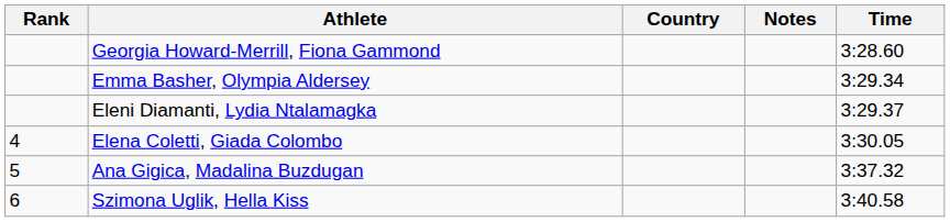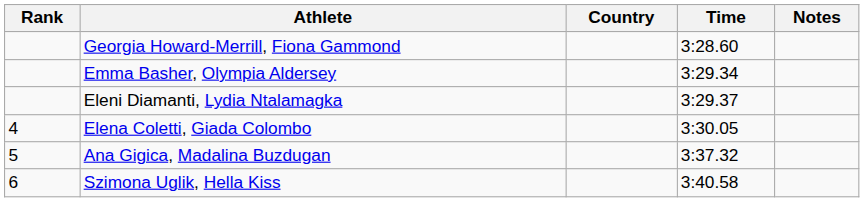 <table class="wikitable" width=50%>
 <tr>
 <th>Rank</th>
 <th>Athlete</th>
 <th>Country</th>
+<th>Time</th>
 <th>Notes</th>
-<th>Time</th>
 </tr>
 <tr>
 <td></td>
 <td><a href='#'>Georgia Howard-Merrill</a>, <a href='#'>Fiona Gammond</a></td>
 <td></td>
+<td>3:28.60</td>
 <td></td>
-<td>3:28.60</td>
 </tr>
 <tr>
 <td></td>
 <td><a href='#'>Emma Basher</a>, <a href='#'>Olympia Aldersey</a></td>
 <td></td>
+<td>3:29.34</td>
 <td></td>
-<td>3:29.34</td>
 </tr>
 <tr>
 <td></td>
 <td>Eleni Diamanti, <a href='#'>Lydia Ntalamagka</a></td>
 <td></td>
+<td>3:29.37</td>
 <td></td>
-<td>3:29.37</td>
 </tr>
 <tr>
 <td>4</td>
 <td><a href='#'>Elena Coletti</a>, <a href='#'>Giada Colombo</a></td>
 <td></td>
+<td>3:30.05</td>
 <td></td>
-<td>3:30.05</td>
 </tr>
 <tr>
 <td>5</td>
 <td><a href='#'>Ana Gigica</a>, <a href='#'>Madalina Buzdugan</a></td>
 <td></td>
+<td>3:37.32</td>
 <td></td>
-<td>3:37.32</td>
 </tr>
 <tr>
 <td>6</td>
 <td><a href='#'>Szimona Uglik</a>, <a href='#'>Hella Kiss</a></td>
 <td></td>
+<td>3:40.58</td>
 <td></td>
-<td>3:40.58</td>
 </tr>
 </table>
